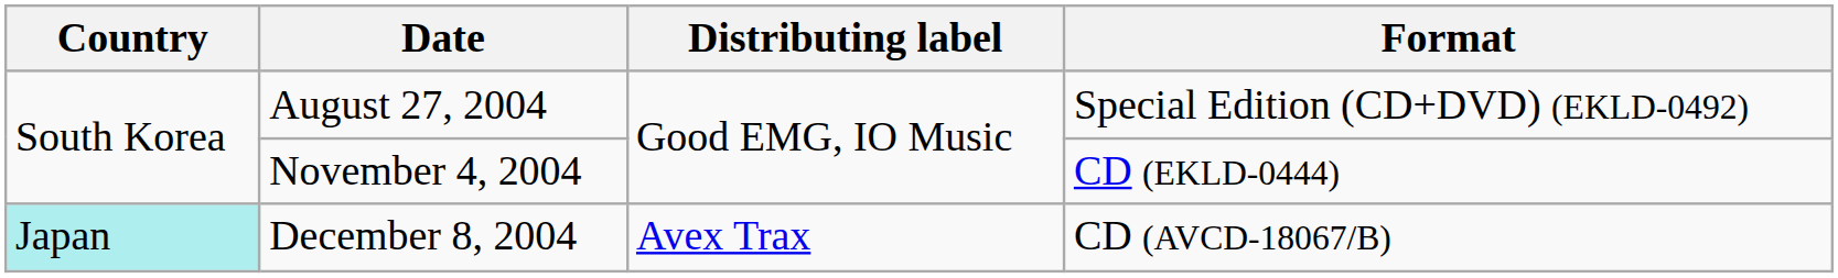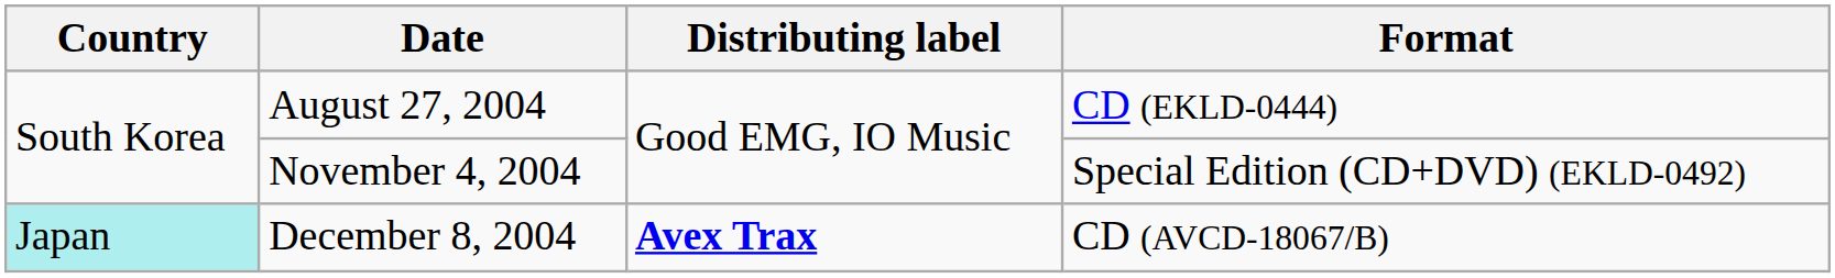 <table class="wikitable" style="width:700px">
 <tr>
 <th>Country</th>
 <th>Date</th>
 <th>Distributing label</th>
 <th>Format</th>
 </tr>
 <tr>
 <td rowspan="2">South Korea</td>
 <td>August 27, 2004</td>
 <td rowspan="2">Good EMG, IO Music</td>
-<td>Special Edition (CD+DVD) <small>(EKLD-0492)</small></td>
+<td><a href='#'>CD</a> <small>(EKLD-0444)</small></td>
 </tr>
 <tr>
 <td>November 4, 2004</td>
-<td><a href='#'>CD</a> <small>(EKLD-0444)</small></td>
+<td>Special Edition (CD+DVD) <small>(EKLD-0492)</small></td>
 </tr>
 <tr>
 <td style="background: paleturquoise;">Japan</td>
 <td>December 8, 2004</td>
-<td><a href='#'>Avex Trax</a></td>
+<td><strong><a href='#'>Avex Trax</a></strong></td>
 <td>CD <small>(AVCD-18067/B)</small></td>
 </tr>
 </table>
